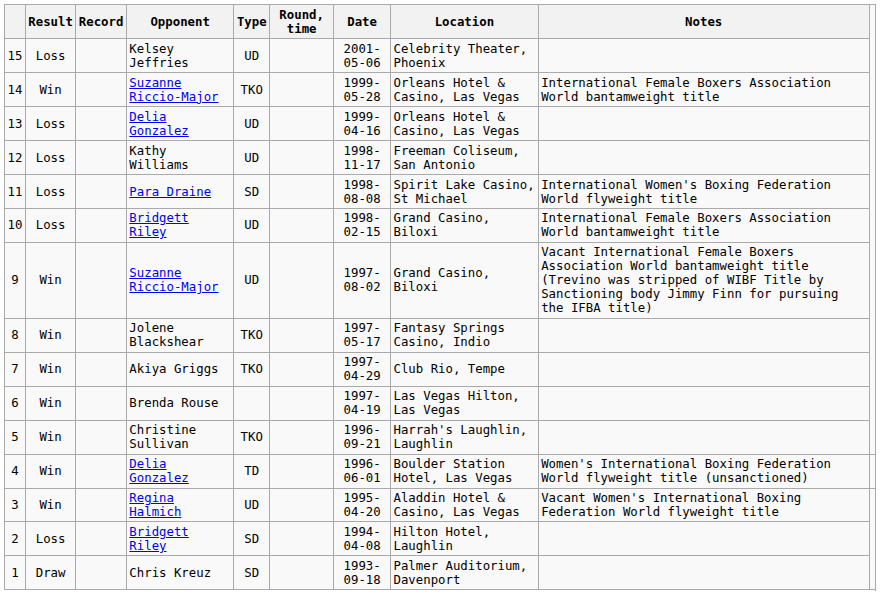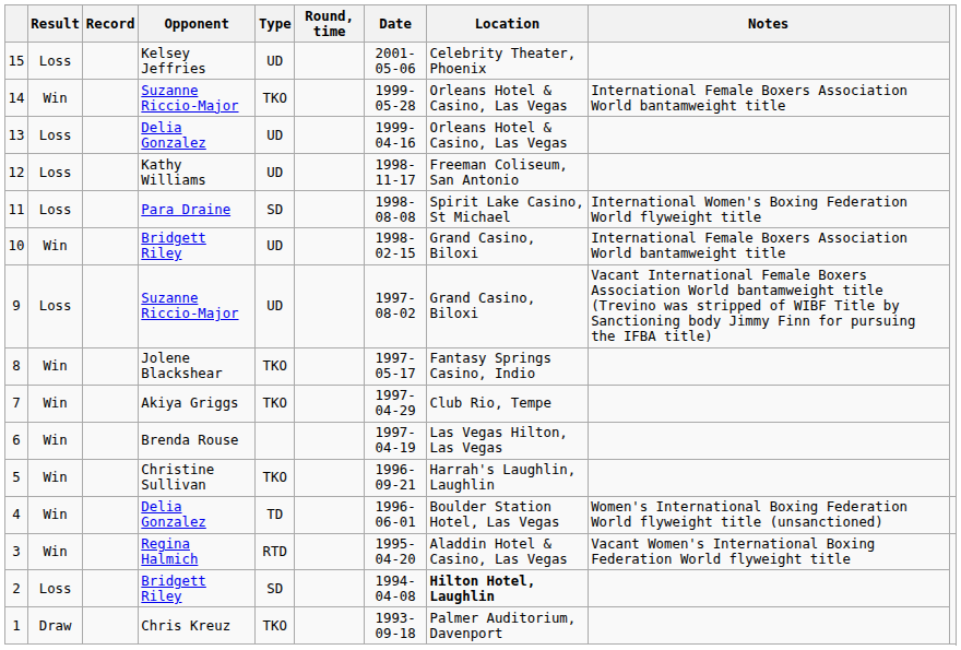 <table class="wikitable" style="text-align:center; font-size:95%">
 <tr>
 <th></th>
 <th>Result</th>
 <th>Record</th>
 <th>Opponent</th>
 <th>Type</th>
 <th>Round, time</th>
 <th>Date</th>
 <th>Location</th>
 <th>Notes</th>
 </tr>
 <tr>
 <td>15</td>
 <td>Loss</td>
 <td></td>
 <td style="text-align:left;">   Kelsey Jeffries</td>
 <td>UD</td>
 <td></td>
 <td>2001-05-06</td>
 <td style="text-align:left;"> Celebrity Theater, Phoenix</td>
 <td style="text-align:left;"></td>
 </tr>
 <tr>
 <td>14</td>
 <td>Win</td>
 <td></td>
 <td style="text-align:left;"> <a href='#'>Suzanne Riccio-Major</a></td>
 <td>TKO</td>
 <td></td>
 <td>1999-05-28</td>
 <td style="text-align:left;"> Orleans Hotel & Casino, Las Vegas</td>
 <td style="text-align:left;">International Female Boxers Association World bantamweight title</td>
 </tr>
 <tr>
 <td>13</td>
 <td>Loss</td>
 <td></td>
 <td style="text-align:left;"> <a href='#'>Delia Gonzalez</a></td>
 <td>UD</td>
 <td></td>
 <td>1999-04-16</td>
 <td style="text-align:left;"> Orleans Hotel & Casino, Las Vegas</td>
 <td style="text-align:left;"></td>
 </tr>
 <tr>
 <td>12</td>
 <td>Loss</td>
 <td></td>
 <td style="text-align:left;">   Kathy Williams</td>
 <td>UD</td>
 <td></td>
 <td>1998-11-17</td>
 <td style="text-align:left;"> Freeman Coliseum, San Antonio</td>
 <td style="text-align:left;"></td>
 </tr>
 <tr>
 <td>11</td>
 <td>Loss</td>
 <td></td>
 <td style="text-align:left;"> <a href='#'>Para Draine</a></td>
 <td>SD</td>
 <td></td>
 <td>1998-08-08</td>
 <td style="text-align:left;"> Spirit Lake Casino, St Michael</td>
 <td style="text-align:left;">International Women's Boxing Federation World flyweight title</td>
 </tr>
 <tr>
 <td>10</td>
-<td>Loss</td>
+<td>Win</td>
 <td></td>
 <td style="text-align:left;"> <a href='#'>Bridgett Riley</a></td>
 <td>UD</td>
 <td></td>
 <td>1998-02-15</td>
 <td style="text-align:left;"> Grand Casino, Biloxi</td>
 <td style="text-align:left;">International Female Boxers Association World bantamweight title</td>
 </tr>
 <tr>
 <td>9</td>
-<td>Win</td>
+<td>Loss</td>
 <td></td>
 <td style="text-align:left;"> <a href='#'>Suzanne Riccio-Major</a></td>
 <td>UD</td>
 <td></td>
 <td>1997-08-02</td>
 <td style="text-align:left;"> Grand Casino, Biloxi</td>
 <td style="text-align:left;">Vacant International Female Boxers Association World bantamweight title<br>(Trevino was stripped of WIBF Title by Sanctioning body Jimmy Finn for pursuing the IFBA title)</td>
 </tr>
 <tr>
 <td>8</td>
 <td>Win</td>
 <td></td>
 <td style="text-align:left;">    Jolene Blackshear</td>
 <td>TKO</td>
 <td></td>
 <td>1997-05-17</td>
 <td style="text-align:left;"> Fantasy Springs Casino, Indio</td>
 <td style="text-align:left;"></td>
 </tr>
 <tr>
 <td>7</td>
 <td>Win</td>
 <td></td>
 <td style="text-align:left;"> Akiya Griggs</td>
 <td>TKO</td>
 <td></td>
 <td>1997-04-29</td>
 <td style="text-align:left;"> Club Rio, Tempe</td>
 <td style="text-align:left;"></td>
 </tr>
 <tr>
 <td>6</td>
 <td>Win</td>
 <td></td>
 <td style="text-align:left;"> Brenda Rouse</td>
 <td></td>
 <td></td>
 <td>1997-04-19</td>
 <td style="text-align:left;"> Las Vegas Hilton, Las Vegas</td>
 <td style="text-align:left;"></td>
 </tr>
 <tr>
 <td>5</td>
 <td>Win</td>
 <td></td>
 <td style="text-align:left;">   Christine Sullivan</td>
 <td>TKO</td>
 <td></td>
 <td>1996-09-21</td>
 <td style="text-align:left;"> Harrah's Laughlin, Laughlin</td>
 <td style="text-align:left;"></td>
 </tr>
 <tr>
 <td>4</td>
 <td>Win</td>
 <td></td>
 <td style="text-align:left;"> <a href='#'>Delia Gonzalez</a></td>
 <td>TD</td>
 <td></td>
 <td>1996-06-01</td>
 <td style="text-align:left;"> Boulder Station Hotel, Las Vegas</td>
 <td style="text-align:left;">Women's International Boxing Federation World flyweight title (unsanctioned)</td>
 <td></td>
 </tr>
 <tr>
 <td>3</td>
 <td>Win</td>
 <td></td>
 <td style="text-align:left;"> <a href='#'>Regina Halmich</a></td>
-<td>UD</td>
+<td>RTD</td>
 <td></td>
 <td>1995-04-20</td>
 <td style="text-align:left;"> Aladdin Hotel & Casino, Las Vegas</td>
 <td style="text-align:left;">Vacant Women's International Boxing Federation World flyweight title</td>
 </tr>
 <tr>
 <td>2</td>
 <td>Loss</td>
 <td></td>
 <td style="text-align:left;"> <a href='#'>Bridgett Riley</a></td>
 <td>SD</td>
 <td></td>
 <td>1994-04-08</td>
-<td style="text-align:left;"> Hilton Hotel, Laughlin</td>
+<td style="text-align:left;"><strong> Hilton Hotel, Laughlin</strong></td>
 <td style="text-align:left;"></td>
 </tr>
 <tr>
 <td>1</td>
 <td>Draw</td>
 <td></td>
 <td style="text-align:left;">  Chris Kreuz</td>
-<td>SD</td>
+<td>TKO</td>
 <td></td>
 <td>1993-09-18</td>
 <td style="text-align:left;"> Palmer Auditorium, Davenport</td>
 <td style="text-align:left;"></td>
 </tr>
 <tr>
 </tr>
 </table>
